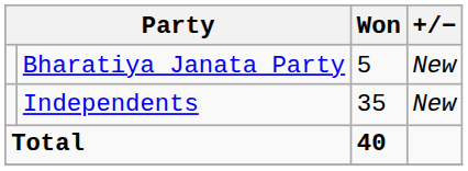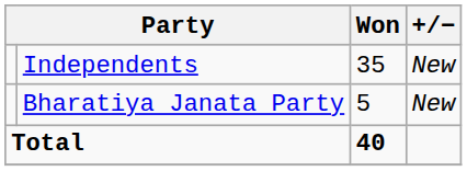 <table class="sortable wikitable">
 <tr>
 <th colspan="2">Party</th>
 <th>Won</th>
 <th><strong>+/−</strong></th>
 </tr>
 <tr>
 <td></td>
-<td><a href='#'>Bharatiya Janata Party</a></td>
-<td>5</td>
+<td><a href='#'>Independents</a></td>
+<td>35</td>
 <td><em>New</em></td>
 </tr>
 <tr>
 <td></td>
-<td><a href='#'>Independents</a></td>
-<td>35</td>
+<td><a href='#'>Bharatiya Janata Party</a></td>
+<td>5</td>
 <td><em>New</em></td>
 </tr>
 <tr>
 <td colspan="2"><strong>Total</strong></td>
 <td><strong>40</strong></td>
 <td></td>
 </tr>
 <tr>
 </tr>
 </table>
